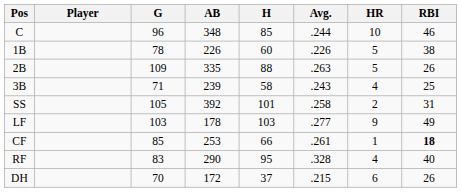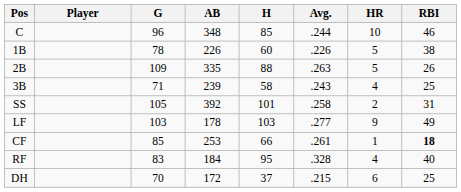 <table class="wikitable sortable">
 <tr>
 <th bgcolor="#DDDDFF" width="5%">Pos</th>
 <th bgcolor="#DDDDFF" width="16%">Player</th>
 <th bgcolor="#DDDDFF" width="9%">G</th>
 <th bgcolor="#DDDDFF" width="9%">AB</th>
 <th bgcolor="#DDDDFF" width="9%">H</th>
 <th bgcolor="#DDDDFF" width="9%">Avg.</th>
 <th bgcolor="#DDDDFF" width="9%">HR</th>
 <th bgcolor="#DDDDFF" width="9%">RBI</th>
 </tr>
 <tr align="center">
 <td>C</td>
 <td></td>
 <td>96</td>
 <td>348</td>
 <td>85</td>
 <td>.244</td>
 <td>10</td>
 <td>46</td>
 </tr>
 <tr align="center">
 <td>1B</td>
 <td></td>
 <td>78</td>
 <td>226</td>
 <td>60</td>
 <td>.226</td>
 <td>5</td>
 <td>38</td>
 </tr>
 <tr align="center">
 <td>2B</td>
 <td></td>
 <td>109</td>
 <td>335</td>
 <td>88</td>
 <td>.263</td>
 <td>5</td>
 <td>26</td>
 </tr>
 <tr align="center">
 <td>3B</td>
 <td></td>
 <td>71</td>
 <td>239</td>
 <td>58</td>
 <td>.243</td>
 <td>4</td>
 <td>25</td>
 </tr>
 <tr align="center">
 <td>SS</td>
 <td></td>
 <td>105</td>
 <td>392</td>
 <td>101</td>
 <td>.258</td>
 <td>2</td>
 <td>31</td>
 </tr>
 <tr align="center">
 <td>LF</td>
 <td></td>
 <td>103</td>
 <td>178</td>
 <td>103</td>
 <td>.277</td>
 <td>9</td>
 <td>49</td>
 </tr>
 <tr align="center">
 <td>CF</td>
 <td></td>
 <td>85</td>
 <td>253</td>
 <td>66</td>
 <td>.261</td>
 <td>1</td>
 <td><strong>18</strong></td>
 </tr>
 <tr align="center">
 <td>RF</td>
 <td></td>
 <td>83</td>
-<td>290</td>
+<td>184</td>
 <td>95</td>
 <td>.328</td>
 <td>4</td>
 <td>40</td>
 </tr>
 <tr align="center">
 <td>DH</td>
 <td></td>
 <td>70</td>
 <td>172</td>
 <td>37</td>
 <td>.215</td>
 <td>6</td>
-<td>26</td>
+<td>25</td>
 </tr>
 </table>
